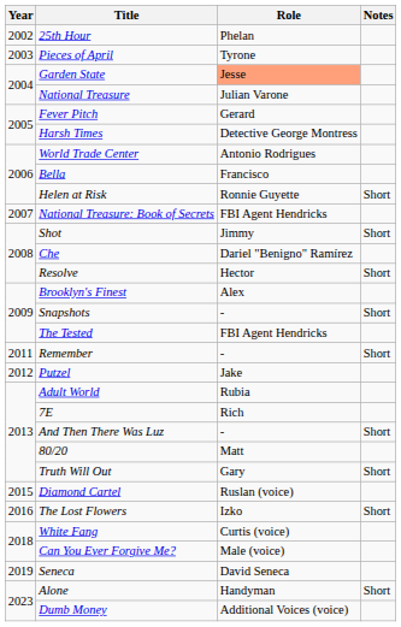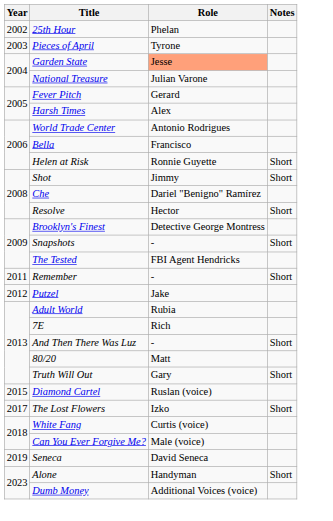 <table class="wikitable sortable">
 <tr>
 <th>Year</th>
 <th>Title</th>
 <th>Role</th>
 <th>Notes</th>
 </tr>
 <tr>
 <td>2002</td>
 <td><em><a href='#'>25th Hour</a></em></td>
 <td>Phelan</td>
 <td></td>
 </tr>
 <tr>
 <td>2003</td>
 <td><em><a href='#'>Pieces of April</a></em></td>
 <td>Tyrone</td>
 <td></td>
 </tr>
 <tr>
 <td rowspan="2">2004</td>
 <td><em><a href='#'>Garden State</a></em></td>
 <td style="background: lightsalmon;">Jesse</td>
 <td></td>
 </tr>
 <tr>
 <td><em><a href='#'>National Treasure</a></em></td>
 <td>Julian Varone</td>
 <td></td>
 </tr>
 <tr>
 <td rowspan="2">2005</td>
 <td><em><a href='#'>Fever Pitch</a></em></td>
 <td>Gerard</td>
 <td></td>
 </tr>
 <tr>
 <td><em><a href='#'>Harsh Times</a></em></td>
-<td>Detective George Montress</td>
+<td>Alex</td>
 <td></td>
 </tr>
 <tr>
 <td rowspan="3">2006</td>
 <td><em><a href='#'>World Trade Center</a></em></td>
 <td>Antonio Rodrigues</td>
 <td></td>
 </tr>
 <tr>
 <td><em><a href='#'>Bella</a></em></td>
 <td>Francisco</td>
 <td></td>
 </tr>
 <tr>
 <td><em>Helen at Risk</em></td>
 <td>Ronnie Guyette</td>
 <td>Short</td>
-</tr>
-<tr>
-<td>2007</td>
-<td><em><a href='#'>National Treasure: Book of Secrets</a></em></td>
-<td>FBI Agent Hendricks</td>
-<td></td>
 </tr>
 <tr>
 <td rowspan="3">2008</td>
 <td><em>Shot</em></td>
 <td>Jimmy</td>
 <td>Short</td>
 </tr>
 <tr>
 <td><em><a href='#'>Che</a></em></td>
 <td>Dariel "Benigno" Ramírez</td>
 <td></td>
 </tr>
 <tr>
 <td><em>Resolve</em></td>
 <td>Hector</td>
 <td>Short</td>
 </tr>
 <tr>
 <td rowspan="3">2009</td>
 <td><em><a href='#'>Brooklyn's Finest</a></em></td>
-<td>Alex</td>
+<td>Detective George Montress</td>
 <td></td>
 </tr>
 <tr>
 <td><em>Snapshots</em></td>
 <td>-</td>
 <td>Short</td>
 </tr>
 <tr>
 <td><em><a href='#'>The Tested</a></em></td>
 <td>FBI Agent Hendricks</td>
 <td></td>
 </tr>
 <tr>
 <td>2011</td>
 <td><em>Remember</em></td>
 <td>-</td>
 <td>Short</td>
 </tr>
 <tr>
 <td>2012</td>
 <td><em><a href='#'>Putzel</a></em></td>
 <td>Jake</td>
 <td></td>
 </tr>
 <tr>
 <td rowspan="5">2013</td>
 <td><em><a href='#'>Adult World</a></em></td>
 <td>Rubia</td>
 <td></td>
 </tr>
 <tr>
 <td><em>7E</em></td>
 <td>Rich</td>
 <td></td>
 </tr>
 <tr>
 <td><em>And Then There Was Luz</em></td>
 <td>-</td>
 <td>Short</td>
 </tr>
 <tr>
 <td><em>80/20</em></td>
 <td>Matt</td>
 <td></td>
 </tr>
 <tr>
 <td><em>Truth Will Out</em></td>
 <td>Gary</td>
 <td>Short</td>
 </tr>
 <tr>
 <td>2015</td>
 <td><em><a href='#'>Diamond Cartel</a></em></td>
 <td>Ruslan (voice)</td>
 <td></td>
 </tr>
 <tr>
-<td>2016</td>
+<td>2017</td>
 <td><em>The Lost Flowers</em></td>
 <td>Izko</td>
 <td>Short</td>
 </tr>
 <tr>
 <td rowspan="2">2018</td>
 <td><em><a href='#'>White Fang</a></em></td>
 <td>Curtis (voice)</td>
 <td></td>
 </tr>
 <tr>
 <td><em><a href='#'>Can You Ever Forgive Me?</a></em></td>
 <td>Male (voice)</td>
 <td></td>
 </tr>
 <tr>
 <td>2019</td>
 <td><em>Seneca</em></td>
 <td>David Seneca</td>
 <td></td>
 </tr>
 <tr>
 <td rowspan="2">2023</td>
 <td><em>Alone</em></td>
 <td>Handyman</td>
 <td>Short</td>
 </tr>
 <tr>
 <td><em><a href='#'>Dumb Money</a></em></td>
 <td>Additional Voices (voice)</td>
 <td></td>
 </tr>
 </table>
